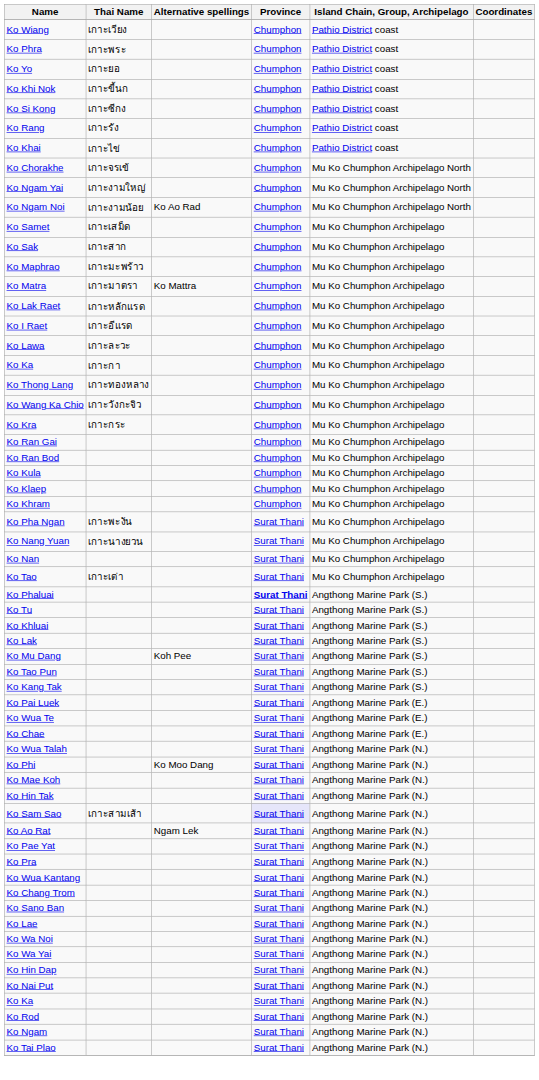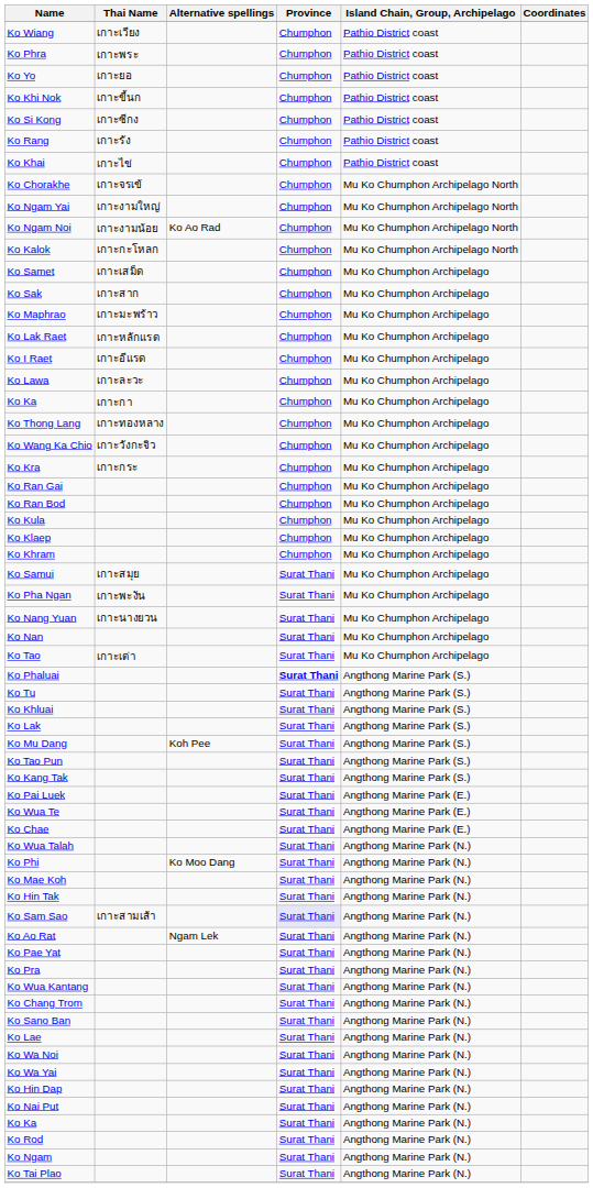 <table class="wikitable sortable">
 <tr>
 <th rowspan=1>Name</th>
 <th>Thai Name</th>
 <th>Alternative spellings</th>
 <th>Province</th>
 <th>Island Chain, Group, Archipelago</th>
 <th>Coordinates</th>
 </tr>
 <tr>
 </tr>
 <tr>
 <td><a href='#'>Ko Wiang</a></td>
 <td>เกาะเวียง</td>
 <td></td>
 <td><a href='#'>Chumphon</a></td>
 <td><a href='#'>Pathio District</a> coast</td>
 <td></td>
 </tr>
 <tr>
 <td><a href='#'>Ko Phra</a></td>
 <td>เกาะพระ</td>
 <td></td>
 <td><a href='#'>Chumphon</a></td>
 <td><a href='#'>Pathio District</a> coast</td>
 <td></td>
 </tr>
 <tr>
 <td><a href='#'>Ko Yo</a></td>
 <td>เกาะยอ</td>
 <td></td>
 <td><a href='#'>Chumphon</a></td>
 <td><a href='#'>Pathio District</a> coast</td>
 <td></td>
 </tr>
 <tr>
 <td><a href='#'>Ko Khi Nok</a></td>
 <td>เกาะขี้นก</td>
 <td></td>
 <td><a href='#'>Chumphon</a></td>
 <td><a href='#'>Pathio District</a> coast</td>
 <td></td>
 </tr>
 <tr>
 <td><a href='#'>Ko Si Kong</a></td>
 <td>เกาะซีกง</td>
 <td></td>
 <td><a href='#'>Chumphon</a></td>
 <td><a href='#'>Pathio District</a> coast</td>
 <td></td>
 </tr>
 <tr>
 <td><a href='#'>Ko Rang</a></td>
 <td>เกาะรัง</td>
 <td></td>
 <td><a href='#'>Chumphon</a></td>
 <td><a href='#'>Pathio District</a> coast</td>
 <td></td>
 </tr>
 <tr>
 <td><a href='#'>Ko Khai</a></td>
 <td>เกาะไข่</td>
 <td></td>
 <td><a href='#'>Chumphon</a></td>
 <td><a href='#'>Pathio District</a> coast</td>
 <td></td>
 </tr>
 <tr>
 <td><a href='#'>Ko Chorakhe</a></td>
 <td>เกาะจรเข้</td>
 <td></td>
 <td><a href='#'>Chumphon</a></td>
 <td>Mu Ko Chumphon Archipelago North</td>
 <td></td>
 </tr>
 <tr>
 <td><a href='#'>Ko Ngam Yai</a></td>
 <td>เกาะงามใหญ่</td>
 <td></td>
 <td><a href='#'>Chumphon</a></td>
 <td>Mu Ko Chumphon Archipelago North</td>
 <td></td>
 </tr>
 <tr>
 <td><a href='#'>Ko Ngam Noi</a></td>
 <td>เกาะงามน้อย</td>
 <td>Ko Ao Rad</td>
 <td><a href='#'>Chumphon</a></td>
 <td>Mu Ko Chumphon Archipelago North</td>
 <td></td>
 </tr>
 <tr>
+<td><a href='#'>Ko Kalok</a></td>
+<td>เกาะกะโหลก</td>
+<td></td>
+<td><a href='#'>Chumphon</a></td>
+<td>Mu Ko Chumphon Archipelago North</td>
+<td></td>
+</tr>
+<tr>
 <td><a href='#'>Ko Samet</a></td>
 <td>เกาะเสม็ด</td>
 <td></td>
 <td><a href='#'>Chumphon</a></td>
 <td>Mu Ko Chumphon Archipelago</td>
 <td></td>
 </tr>
 <tr>
 <td><a href='#'>Ko Sak</a></td>
 <td>เกาะสาก</td>
 <td></td>
 <td><a href='#'>Chumphon</a></td>
 <td>Mu Ko Chumphon Archipelago</td>
 <td></td>
 </tr>
 <tr>
 <td><a href='#'>Ko Maphrao</a></td>
 <td>เกาะมะพร้าว</td>
 <td></td>
-<td><a href='#'>Chumphon</a></td>
-<td>Mu Ko Chumphon Archipelago</td>
-<td></td>
-</tr>
-<tr>
-<td><a href='#'>Ko Matra</a></td>
-<td>เกาะมาตรา</td>
-<td>Ko Mattra</td>
 <td><a href='#'>Chumphon</a></td>
 <td>Mu Ko Chumphon Archipelago</td>
 <td></td>
 </tr>
 <tr>
 <td><a href='#'>Ko Lak Raet</a></td>
 <td>เกาะหลักแรด</td>
 <td></td>
 <td><a href='#'>Chumphon</a></td>
 <td>Mu Ko Chumphon Archipelago</td>
 <td></td>
 </tr>
 <tr>
 <td><a href='#'>Ko I Raet</a></td>
 <td>เกาะอีแรด</td>
 <td></td>
 <td><a href='#'>Chumphon</a></td>
 <td>Mu Ko Chumphon Archipelago</td>
 <td></td>
 </tr>
 <tr>
 <td><a href='#'>Ko Lawa</a></td>
 <td>เกาะละวะ</td>
 <td></td>
 <td><a href='#'>Chumphon</a></td>
 <td>Mu Ko Chumphon Archipelago</td>
 <td></td>
 </tr>
 <tr>
 <td><a href='#'>Ko Ka</a></td>
 <td>เกาะกา</td>
 <td></td>
 <td><a href='#'>Chumphon</a></td>
 <td>Mu Ko Chumphon Archipelago</td>
 <td></td>
 </tr>
 <tr>
 <td><a href='#'>Ko Thong Lang</a></td>
 <td>เกาะทองหลาง</td>
 <td></td>
 <td><a href='#'>Chumphon</a></td>
 <td>Mu Ko Chumphon Archipelago</td>
 <td></td>
 </tr>
 <tr>
 <td><a href='#'>Ko Wang Ka Chio</a></td>
 <td>เกาะวังกะจิว</td>
 <td></td>
 <td><a href='#'>Chumphon</a></td>
 <td>Mu Ko Chumphon Archipelago</td>
 <td></td>
 </tr>
 <tr>
 <td><a href='#'>Ko Kra</a></td>
 <td>เกาะกระ</td>
 <td></td>
 <td><a href='#'>Chumphon</a></td>
 <td>Mu Ko Chumphon Archipelago</td>
 <td></td>
 </tr>
 <tr>
 <td><a href='#'>Ko Ran Gai</a></td>
 <td></td>
 <td></td>
 <td><a href='#'>Chumphon</a></td>
 <td>Mu Ko Chumphon Archipelago</td>
 <td></td>
 </tr>
 <tr>
 <td><a href='#'>Ko Ran Bod</a></td>
 <td></td>
 <td></td>
 <td><a href='#'>Chumphon</a></td>
 <td>Mu Ko Chumphon Archipelago</td>
 <td></td>
 </tr>
 <tr>
 <td><a href='#'>Ko Kula</a></td>
 <td></td>
 <td></td>
 <td><a href='#'>Chumphon</a></td>
 <td>Mu Ko Chumphon Archipelago</td>
 <td></td>
 </tr>
 <tr>
 <td><a href='#'>Ko Klaep</a></td>
 <td></td>
 <td></td>
 <td><a href='#'>Chumphon</a></td>
 <td>Mu Ko Chumphon Archipelago</td>
 <td></td>
 </tr>
 <tr>
 <td><a href='#'>Ko Khram</a></td>
 <td></td>
 <td></td>
 <td><a href='#'>Chumphon</a></td>
+<td>Mu Ko Chumphon Archipelago</td>
+<td></td>
+</tr>
+<tr>
+<td><a href='#'>Ko Samui</a></td>
+<td>เกาะสมุย</td>
+<td></td>
+<td><a href='#'>Surat Thani</a></td>
 <td>Mu Ko Chumphon Archipelago</td>
 <td></td>
 </tr>
 <tr>
 <td><a href='#'>Ko Pha Ngan</a></td>
 <td>เกาะพะงัน</td>
 <td></td>
 <td><a href='#'>Surat Thani</a></td>
 <td>Mu Ko Chumphon Archipelago</td>
 <td></td>
 </tr>
 <tr>
 <td><a href='#'>Ko Nang Yuan</a></td>
 <td>เกาะนางยวน</td>
 <td></td>
 <td><a href='#'>Surat Thani</a></td>
 <td>Mu Ko Chumphon Archipelago</td>
 <td></td>
 </tr>
 <tr>
 <td><a href='#'>Ko Nan</a></td>
 <td></td>
 <td></td>
 <td><a href='#'>Surat Thani</a></td>
 <td>Mu Ko Chumphon Archipelago</td>
 <td></td>
 </tr>
 <tr>
 <td><a href='#'>Ko Tao</a></td>
 <td>เกาะเต่า</td>
 <td></td>
 <td><a href='#'>Surat Thani</a></td>
 <td>Mu Ko Chumphon Archipelago</td>
 <td></td>
 </tr>
 <tr>
 <td><a href='#'>Ko Phaluai</a></td>
 <td></td>
 <td></td>
 <td><strong><a href='#'>Surat Thani</a></strong></td>
 <td>Angthong Marine Park (S.)</td>
 <td></td>
 </tr>
 <tr>
 <td><a href='#'>Ko Tu</a></td>
 <td></td>
 <td></td>
 <td><a href='#'>Surat Thani</a></td>
 <td>Angthong Marine Park (S.)</td>
 <td></td>
 </tr>
 <tr>
 <td><a href='#'>Ko Khluai</a></td>
 <td></td>
 <td></td>
 <td><a href='#'>Surat Thani</a></td>
 <td>Angthong Marine Park (S.)</td>
 <td></td>
 </tr>
 <tr>
 <td><a href='#'>Ko Lak</a></td>
 <td></td>
 <td></td>
 <td><a href='#'>Surat Thani</a></td>
 <td>Angthong Marine Park (S.)</td>
 <td></td>
 </tr>
 <tr>
 <td><a href='#'>Ko Mu Dang</a></td>
 <td></td>
 <td>Koh Pee</td>
 <td><a href='#'>Surat Thani</a></td>
 <td>Angthong Marine Park (S.)</td>
 <td></td>
 </tr>
 <tr>
 <td><a href='#'>Ko Tao Pun</a></td>
 <td></td>
 <td></td>
 <td><a href='#'>Surat Thani</a></td>
 <td>Angthong Marine Park (S.)</td>
 <td></td>
 </tr>
 <tr>
 <td><a href='#'>Ko Kang Tak</a></td>
 <td></td>
 <td></td>
 <td><a href='#'>Surat Thani</a></td>
 <td>Angthong Marine Park (S.)</td>
 <td></td>
 </tr>
 <tr>
 <td><a href='#'>Ko Pai Luek</a></td>
 <td></td>
 <td></td>
 <td><a href='#'>Surat Thani</a></td>
 <td>Angthong Marine Park (E.)</td>
 <td></td>
 </tr>
 <tr>
 <td><a href='#'>Ko Wua Te</a></td>
 <td></td>
 <td></td>
 <td><a href='#'>Surat Thani</a></td>
 <td>Angthong Marine Park (E.)</td>
 <td></td>
 </tr>
 <tr>
 <td><a href='#'>Ko Chae</a></td>
 <td></td>
 <td></td>
 <td><a href='#'>Surat Thani</a></td>
 <td>Angthong Marine Park (E.)</td>
 <td></td>
 </tr>
 <tr>
 <td><a href='#'>Ko Wua Talah</a></td>
 <td></td>
 <td></td>
 <td><a href='#'>Surat Thani</a></td>
 <td>Angthong Marine Park (N.)</td>
 <td></td>
 </tr>
 <tr>
 <td><a href='#'>Ko Phi</a></td>
 <td></td>
 <td>Ko Moo Dang</td>
 <td><a href='#'>Surat Thani</a></td>
 <td>Angthong Marine Park (N.)</td>
 <td></td>
 </tr>
 <tr>
 <td><a href='#'>Ko Mae Koh</a></td>
 <td></td>
 <td></td>
 <td><a href='#'>Surat Thani</a></td>
 <td>Angthong Marine Park (N.)</td>
 <td></td>
 </tr>
 <tr>
 <td><a href='#'>Ko Hin Tak</a></td>
 <td></td>
 <td></td>
 <td><a href='#'>Surat Thani</a></td>
 <td>Angthong Marine Park (N.)</td>
 <td></td>
 </tr>
 <tr>
 <td><a href='#'>Ko Sam Sao</a></td>
 <td>เกาะสามเส้า</td>
 <td></td>
 <td style="background: lavender;"><a href='#'>Surat Thani</a></td>
 <td>Angthong Marine Park (N.)</td>
 <td></td>
 </tr>
 <tr>
 <td><a href='#'>Ko Ao Rat</a></td>
 <td></td>
 <td>Ngam Lek</td>
 <td><a href='#'>Surat Thani</a></td>
 <td>Angthong Marine Park (N.)</td>
 <td></td>
 </tr>
 <tr>
 <td><a href='#'>Ko Pae Yat</a></td>
 <td></td>
 <td></td>
 <td><a href='#'>Surat Thani</a></td>
 <td>Angthong Marine Park (N.)</td>
 <td></td>
 </tr>
 <tr>
 <td><a href='#'>Ko Pra</a></td>
 <td></td>
 <td></td>
 <td><a href='#'>Surat Thani</a></td>
 <td>Angthong Marine Park (N.)</td>
 <td></td>
 </tr>
 <tr>
 <td><a href='#'>Ko Wua Kantang</a></td>
 <td></td>
 <td></td>
 <td><a href='#'>Surat Thani</a></td>
 <td>Angthong Marine Park (N.)</td>
 <td></td>
 </tr>
 <tr>
 <td><a href='#'>Ko Chang Trom</a></td>
 <td></td>
 <td></td>
 <td><a href='#'>Surat Thani</a></td>
 <td>Angthong Marine Park (N.)</td>
 <td></td>
 </tr>
 <tr>
 <td><a href='#'>Ko Sano Ban</a></td>
 <td></td>
 <td></td>
 <td><a href='#'>Surat Thani</a></td>
 <td>Angthong Marine Park (N.)</td>
 <td></td>
 </tr>
 <tr>
 <td><a href='#'>Ko Lae</a></td>
 <td></td>
 <td></td>
 <td><a href='#'>Surat Thani</a></td>
 <td>Angthong Marine Park (N.)</td>
 <td></td>
 </tr>
 <tr>
 <td><a href='#'>Ko Wa Noi</a></td>
 <td></td>
 <td></td>
 <td><a href='#'>Surat Thani</a></td>
 <td>Angthong Marine Park (N.)</td>
 <td></td>
 </tr>
 <tr>
 <td><a href='#'>Ko Wa Yai</a></td>
 <td></td>
 <td></td>
 <td><a href='#'>Surat Thani</a></td>
 <td>Angthong Marine Park (N.)</td>
 <td></td>
 </tr>
 <tr>
 <td><a href='#'>Ko Hin Dap</a></td>
 <td></td>
 <td></td>
 <td><a href='#'>Surat Thani</a></td>
 <td>Angthong Marine Park (N.)</td>
 <td></td>
 </tr>
 <tr>
 <td><a href='#'>Ko Nai Put</a></td>
 <td></td>
 <td></td>
 <td><a href='#'>Surat Thani</a></td>
 <td>Angthong Marine Park (N.)</td>
 <td></td>
 </tr>
 <tr>
 <td><a href='#'>Ko Ka</a></td>
 <td></td>
 <td></td>
 <td><a href='#'>Surat Thani</a></td>
 <td>Angthong Marine Park (N.)</td>
 <td></td>
 </tr>
 <tr>
 <td><a href='#'>Ko Rod</a></td>
 <td></td>
 <td></td>
 <td><a href='#'>Surat Thani</a></td>
 <td>Angthong Marine Park (N.)</td>
 <td></td>
 </tr>
 <tr>
 <td><a href='#'>Ko Ngam</a></td>
 <td></td>
 <td></td>
 <td><a href='#'>Surat Thani</a></td>
 <td>Angthong Marine Park (N.)</td>
 <td></td>
 </tr>
 <tr>
 <td><a href='#'>Ko Tai Plao</a></td>
 <td></td>
 <td></td>
 <td><a href='#'>Surat Thani</a></td>
 <td>Angthong Marine Park (N.)</td>
 <td></td>
 </tr>
 <tr>
 </tr>
 </table>
